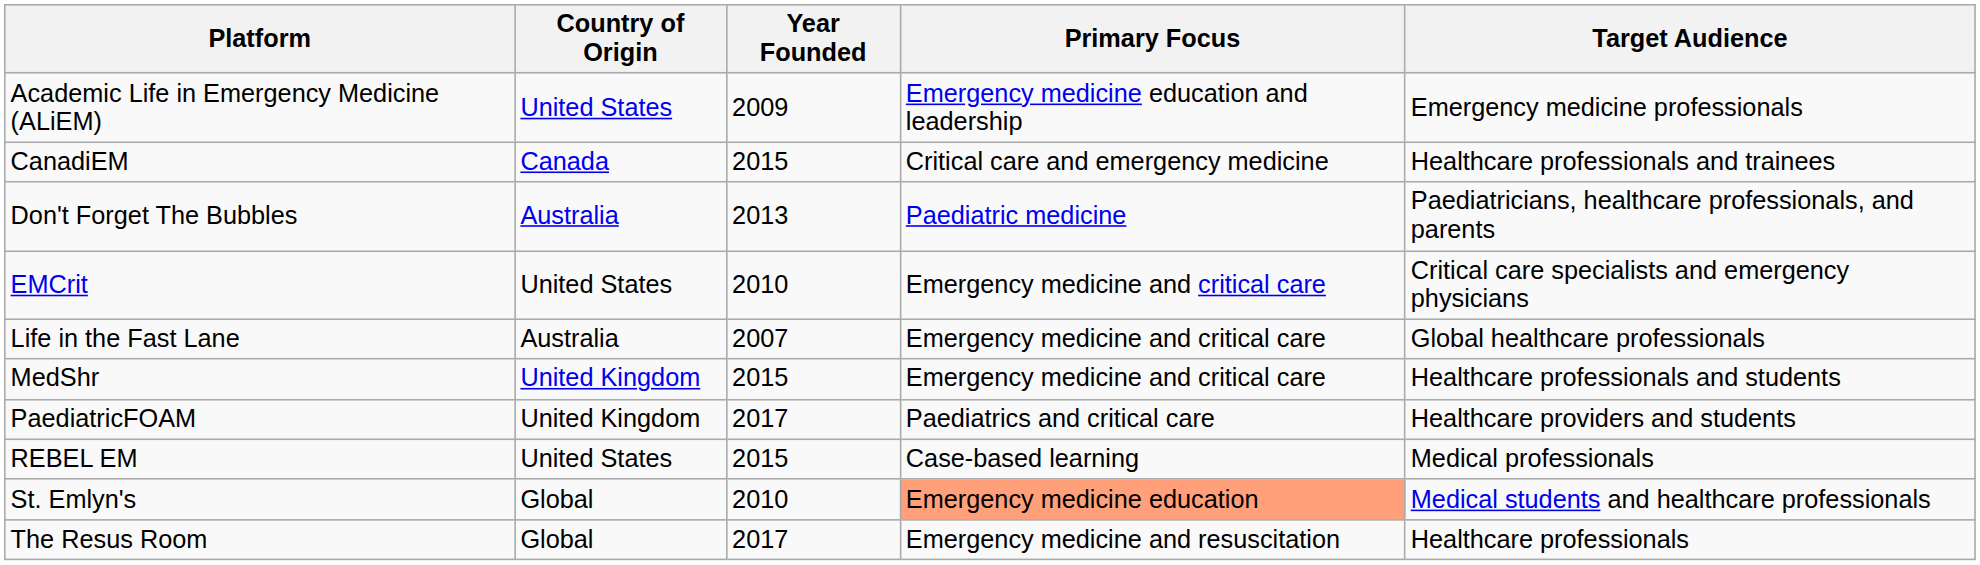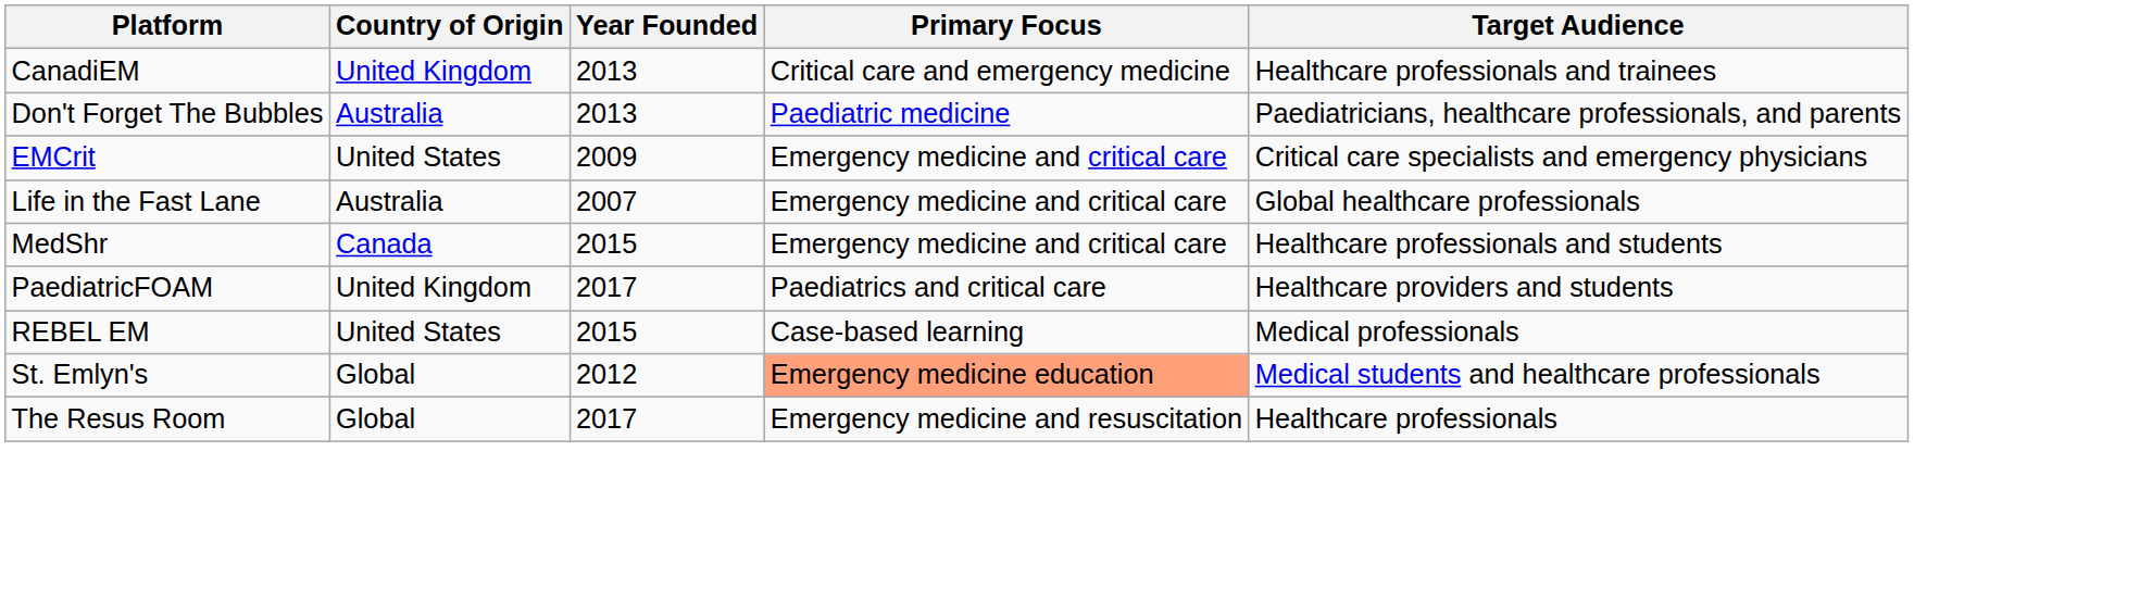 <table class="wikitable sortable">
 <tr>
 <th>Platform</th>
 <th>Country of Origin</th>
 <th>Year Founded</th>
 <th>Primary Focus</th>
 <th>Target Audience</th>
 </tr>
 <tr>
-<td>Academic Life in Emergency Medicine (ALiEM)</td>
-<td><a href='#'>United States</a></td>
-<td>2009</td>
-<td><a href='#'>Emergency medicine</a> education and leadership</td>
-<td>Emergency medicine professionals</td>
-</tr>
-<tr>
 <td>CanadiEM</td>
-<td><a href='#'>Canada</a></td>
-<td>2015</td>
+<td><a href='#'>United Kingdom</a></td>
+<td>2013</td>
 <td>Critical care and emergency medicine</td>
 <td>Healthcare professionals and trainees</td>
 </tr>
 <tr>
 <td>Don't Forget The Bubbles</td>
 <td><a href='#'>Australia</a></td>
 <td>2013</td>
 <td><a href='#'>Paediatric medicine</a></td>
 <td>Paediatricians, healthcare professionals, and parents</td>
 </tr>
 <tr>
 <td><a href='#'>EMCrit</a></td>
 <td>United States</td>
-<td>2010</td>
+<td>2009</td>
 <td>Emergency medicine and <a href='#'>critical care</a></td>
 <td>Critical care specialists and emergency physicians</td>
 </tr>
 <tr>
 <td>Life in the Fast Lane</td>
 <td>Australia</td>
 <td>2007</td>
 <td>Emergency medicine and critical care</td>
 <td>Global healthcare professionals</td>
 </tr>
 <tr>
 <td>MedShr</td>
-<td><a href='#'>United Kingdom</a></td>
+<td><a href='#'>Canada</a></td>
 <td>2015</td>
 <td>Emergency medicine and critical care</td>
 <td>Healthcare professionals and students</td>
 </tr>
 <tr>
 <td>PaediatricFOAM</td>
 <td>United Kingdom</td>
 <td>2017</td>
 <td>Paediatrics and critical care</td>
 <td>Healthcare providers and students</td>
 </tr>
 <tr>
 <td>REBEL EM</td>
 <td>United States</td>
 <td>2015</td>
 <td>Case-based learning</td>
 <td>Medical professionals</td>
 </tr>
 <tr>
 <td>St. Emlyn's</td>
 <td>Global</td>
-<td>2010</td>
+<td>2012</td>
 <td style="background: lightsalmon;">Emergency medicine education</td>
 <td><a href='#'>Medical students</a> and healthcare professionals</td>
 </tr>
 <tr>
 <td>The Resus Room</td>
 <td>Global</td>
 <td>2017</td>
 <td>Emergency medicine and resuscitation</td>
 <td>Healthcare professionals</td>
 </tr>
 </table>
